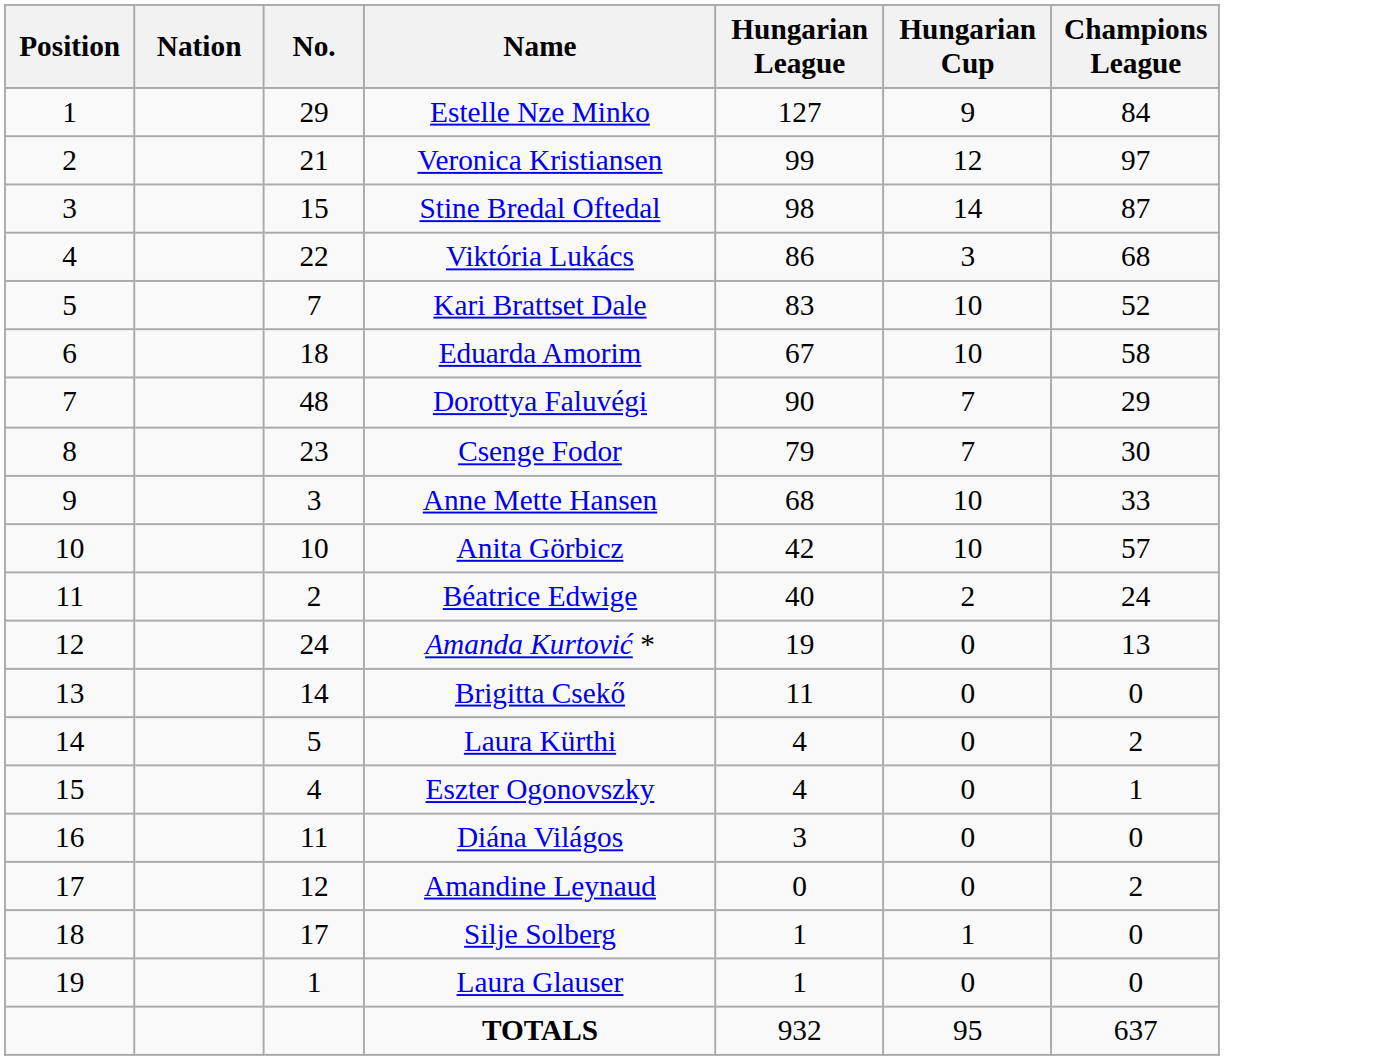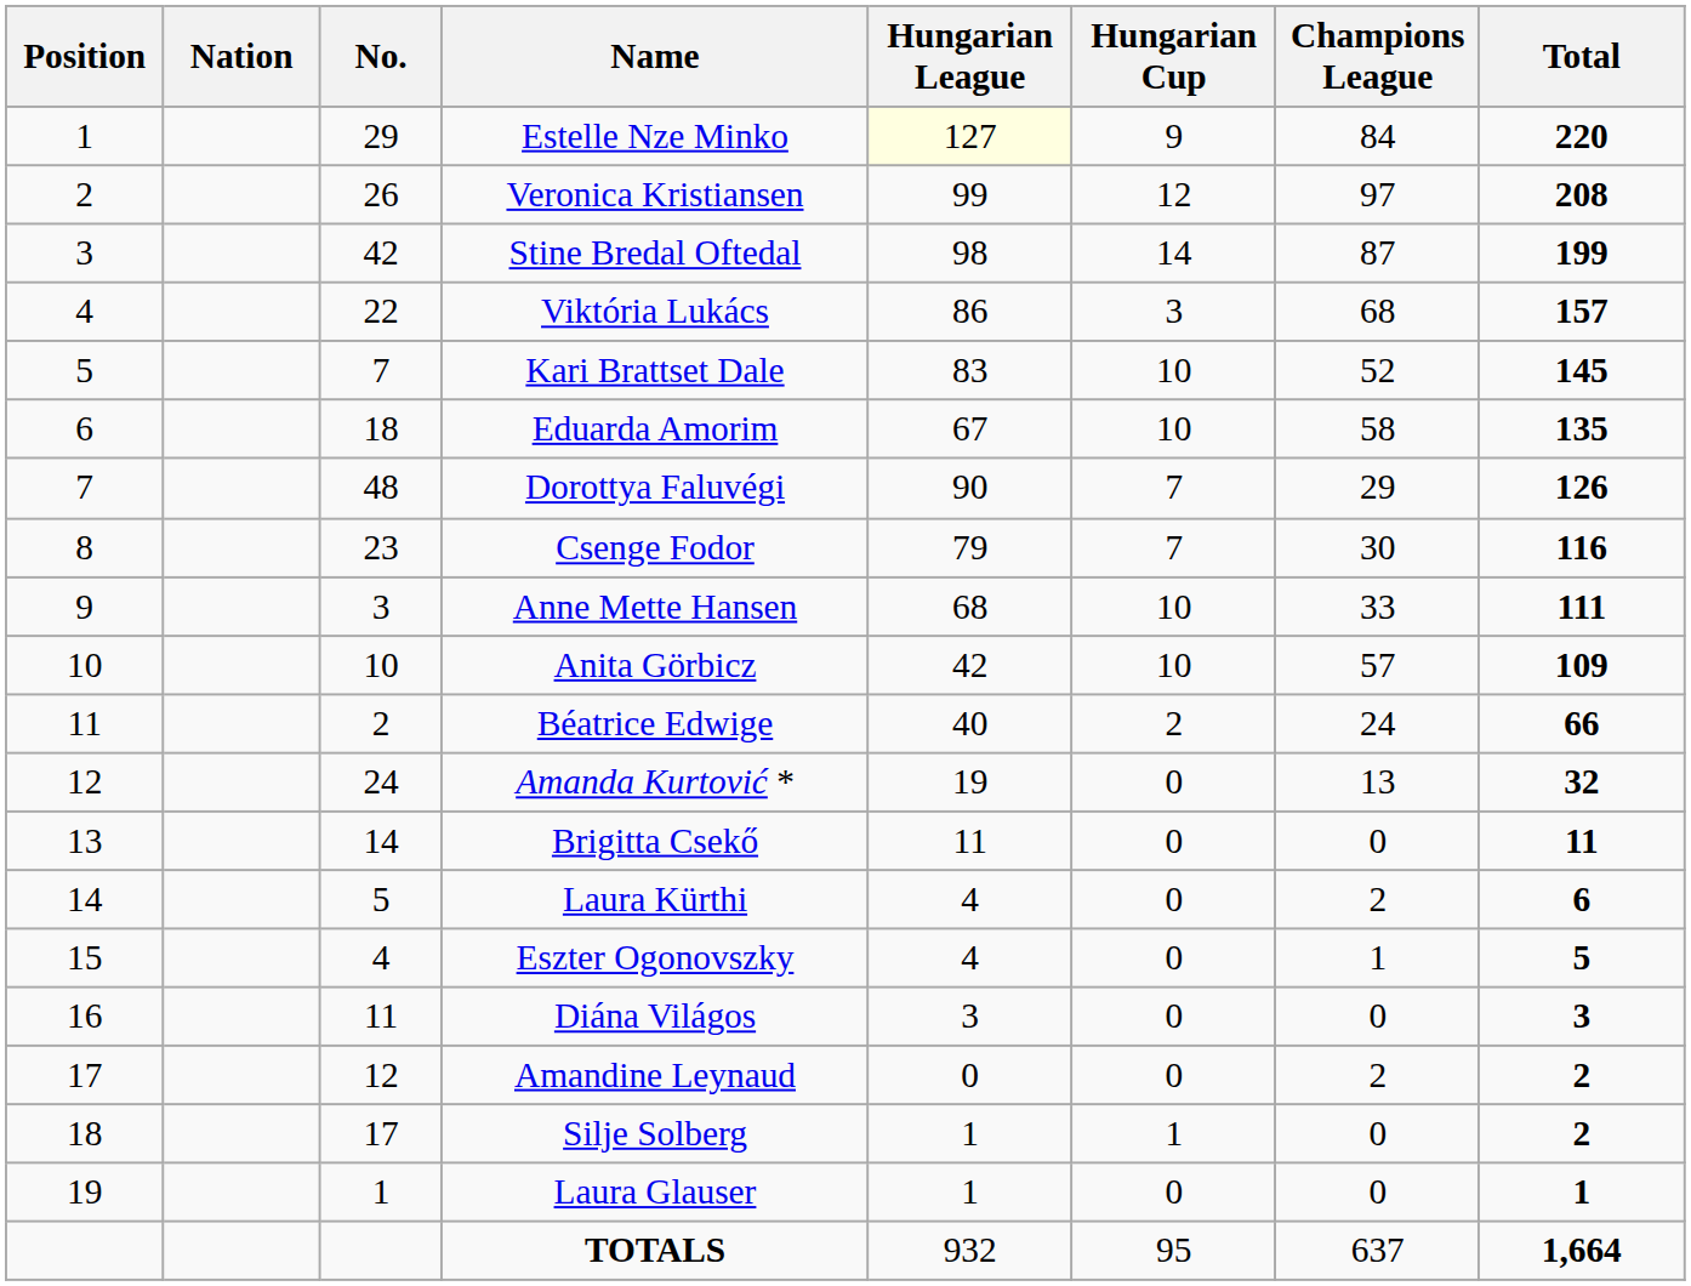 <table class="wikitable" style="font-size: 95%; text-align: center">
 <tr>
 <th width=60>Position</th>
 <th width=60>Nation</th>
 <th width=45>No.</th>
 <th width=175>Name</th>
 <th width=80>Hungarian League</th>
 <th width=80>Hungarian Cup</th>
 <th width=80>Champions League</th>
+<th width=80>Total</th>
 </tr>
 <tr>
 <td>1</td>
 <td></td>
 <td>29</td>
 <td><a href='#'>Estelle Nze Minko</a></td>
-<td>127</td>
+<td style="background: lightyellow;">127</td>
 <td>9</td>
 <td>84</td>
+<td><strong>220</strong></td>
 </tr>
 <tr>
 <td>2</td>
 <td></td>
-<td>21</td>
+<td>26</td>
 <td><a href='#'>Veronica Kristiansen</a></td>
 <td>99</td>
 <td>12</td>
 <td>97</td>
+<td><strong>208</strong></td>
 </tr>
 <tr>
 <td>3</td>
 <td></td>
-<td>15</td>
+<td>42</td>
 <td><a href='#'>Stine Bredal Oftedal</a></td>
 <td>98</td>
 <td>14</td>
 <td>87</td>
+<td><strong>199</strong></td>
 </tr>
 <tr>
 <td>4</td>
 <td></td>
 <td>22</td>
 <td><a href='#'>Viktória Lukács</a></td>
 <td>86</td>
 <td>3</td>
 <td>68</td>
+<td><strong>157</strong></td>
 </tr>
 <tr>
 <td>5</td>
 <td></td>
 <td>7</td>
 <td><a href='#'>Kari Brattset Dale</a></td>
 <td>83</td>
 <td>10</td>
 <td>52</td>
+<td><strong>145</strong></td>
 </tr>
 <tr>
 <td>6</td>
 <td></td>
 <td>18</td>
 <td><a href='#'>Eduarda Amorim</a></td>
 <td>67</td>
 <td>10</td>
 <td>58</td>
+<td><strong>135</strong></td>
 </tr>
 <tr>
 <td>7</td>
 <td></td>
 <td>48</td>
 <td><a href='#'>Dorottya Faluvégi</a></td>
 <td>90</td>
 <td>7</td>
 <td>29</td>
+<td><strong>126</strong></td>
 </tr>
 <tr>
 <td>8</td>
 <td></td>
 <td>23</td>
 <td><a href='#'>Csenge Fodor</a></td>
 <td>79</td>
 <td>7</td>
 <td>30</td>
+<td><strong>116</strong></td>
 </tr>
 <tr>
 <td>9</td>
 <td></td>
 <td>3</td>
 <td><a href='#'>Anne Mette Hansen</a></td>
 <td>68</td>
 <td>10</td>
 <td>33</td>
+<td><strong>111</strong></td>
 </tr>
 <tr>
 <td>10</td>
 <td></td>
 <td>10</td>
 <td><a href='#'>Anita Görbicz</a></td>
 <td>42</td>
 <td>10</td>
 <td>57</td>
+<td><strong>109</strong></td>
 </tr>
 <tr>
 <td>11</td>
 <td></td>
 <td>2</td>
 <td><a href='#'>Béatrice Edwige</a></td>
 <td>40</td>
 <td>2</td>
 <td>24</td>
+<td><strong>66</strong></td>
 </tr>
 <tr>
 <td>12</td>
 <td></td>
 <td>24</td>
 <td><em><a href='#'>Amanda Kurtović</a></em> *</td>
 <td>19</td>
 <td>0</td>
 <td>13</td>
+<td><strong>32</strong></td>
 </tr>
 <tr>
 <td>13</td>
 <td></td>
 <td>14</td>
 <td><a href='#'>Brigitta Csekő</a></td>
 <td>11</td>
 <td>0</td>
 <td>0</td>
+<td><strong>11</strong></td>
 </tr>
 <tr>
 <td>14</td>
 <td></td>
 <td>5</td>
 <td><a href='#'>Laura Kürthi</a></td>
 <td>4</td>
 <td>0</td>
 <td>2</td>
+<td><strong>6</strong></td>
 </tr>
 <tr>
 <td>15</td>
 <td></td>
 <td>4</td>
 <td><a href='#'>Eszter Ogonovszky</a></td>
 <td>4</td>
 <td>0</td>
 <td>1</td>
+<td><strong>5</strong></td>
 </tr>
 <tr>
 <td>16</td>
 <td></td>
 <td>11</td>
 <td><a href='#'>Diána Világos</a></td>
 <td>3</td>
 <td>0</td>
 <td>0</td>
+<td><strong>3</strong></td>
 </tr>
 <tr>
 <td>17</td>
 <td></td>
 <td>12</td>
 <td><a href='#'>Amandine Leynaud</a></td>
 <td>0</td>
 <td>0</td>
 <td>2</td>
+<td><strong>2</strong></td>
 </tr>
 <tr>
 <td>18</td>
 <td></td>
 <td>17</td>
 <td><a href='#'>Silje Solberg</a></td>
 <td>1</td>
 <td>1</td>
 <td>0</td>
+<td><strong>2</strong></td>
 </tr>
 <tr>
 <td>19</td>
 <td></td>
 <td>1</td>
 <td><a href='#'>Laura Glauser</a></td>
 <td>1</td>
 <td>0</td>
 <td>0</td>
+<td><strong>1</strong></td>
 </tr>
 <tr>
 <td></td>
 <td></td>
 <td></td>
 <td><strong>TOTALS</strong></td>
 <td>932</td>
 <td>95</td>
 <td>637</td>
+<td><strong>1,664</strong></td>
 </tr>
 </table>
